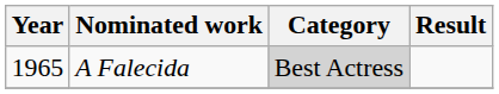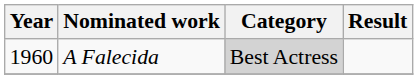 <table class="wikitable sortable">
 <tr>
 <th>Year</th>
 <th>Nominated work</th>
 <th>Category</th>
 <th>Result</th>
 </tr>
 <tr>
-<td>1965</td>
+<td>1960</td>
 <td><em>A Falecida</em></td>
 <td style="background: lightgrey;">Best Actress</td>
 <td></td>
 </tr>
 <tr>
 </tr>
 </table>
